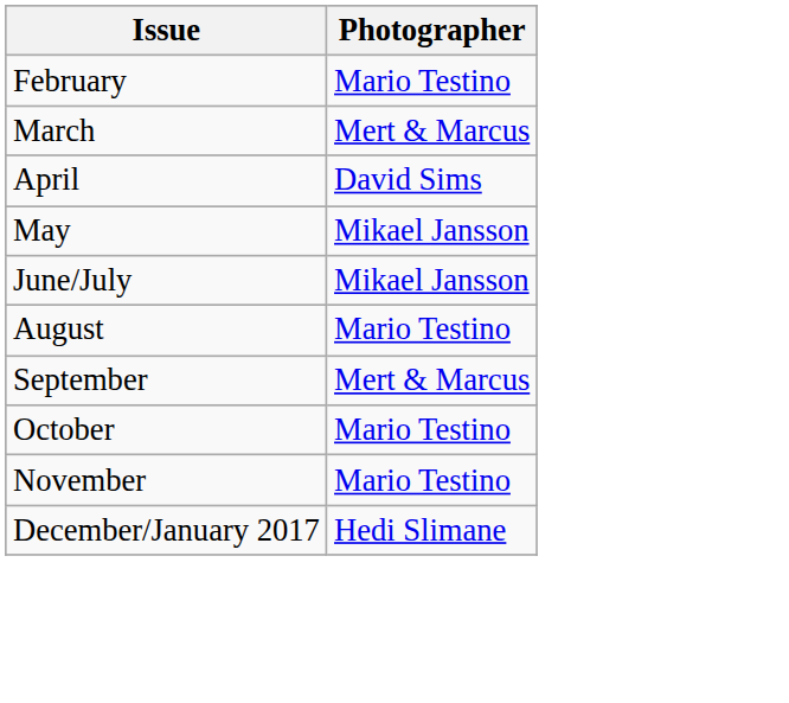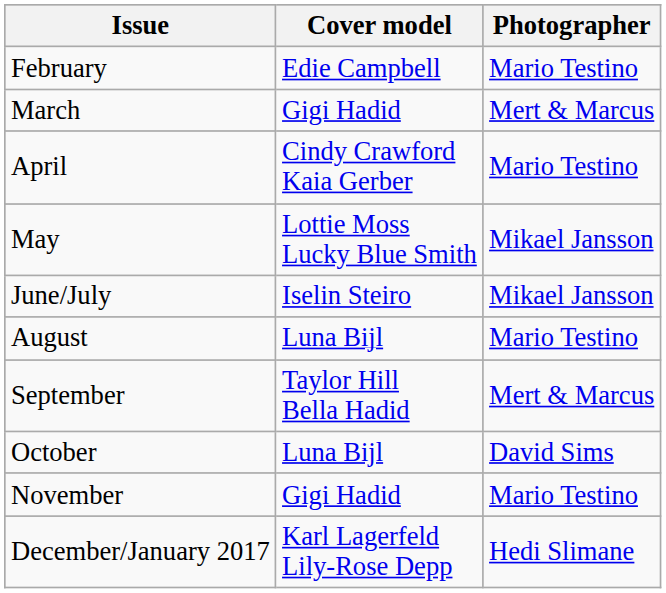 <table class="sortable wikitable">
 <tr>
 <th>Issue</th>
+<th>Cover model</th>
 <th>Photographer</th>
 </tr>
 <tr>
 <td>February</td>
+<td><a href='#'>Edie Campbell</a></td>
 <td><a href='#'>Mario Testino</a></td>
 </tr>
 <tr>
 <td>March</td>
+<td><a href='#'>Gigi Hadid</a></td>
 <td><a href='#'>Mert & Marcus</a></td>
 </tr>
 <tr>
 <td>April</td>
-<td><a href='#'>David Sims</a></td>
+<td><a href='#'>Cindy Crawford</a><br><a href='#'>Kaia Gerber</a></td>
+<td><a href='#'>Mario Testino</a></td>
 </tr>
 <tr>
 <td>May</td>
+<td><a href='#'>Lottie Moss</a><br><a href='#'>Lucky Blue Smith</a></td>
 <td><a href='#'>Mikael Jansson</a></td>
 </tr>
 <tr>
 <td>June/July</td>
+<td><a href='#'>Iselin Steiro</a></td>
 <td><a href='#'>Mikael Jansson</a></td>
 </tr>
 <tr>
 <td>August</td>
+<td><a href='#'>Luna Bijl</a></td>
 <td><a href='#'>Mario Testino</a></td>
 </tr>
 <tr>
 <td>September</td>
+<td><a href='#'>Taylor Hill</a><br><a href='#'>Bella Hadid</a></td>
 <td><a href='#'>Mert & Marcus</a></td>
 </tr>
 <tr>
 <td>October</td>
-<td><a href='#'>Mario Testino</a></td>
+<td><a href='#'>Luna Bijl</a></td>
+<td><a href='#'>David Sims</a></td>
 </tr>
 <tr>
 <td>November</td>
+<td><a href='#'>Gigi Hadid</a></td>
 <td><a href='#'>Mario Testino</a></td>
 </tr>
 <tr>
 <td>December/January 2017</td>
+<td><a href='#'>Karl Lagerfeld</a><br><a href='#'>Lily-Rose Depp</a></td>
 <td><a href='#'>Hedi Slimane</a></td>
 </tr>
 </table>
